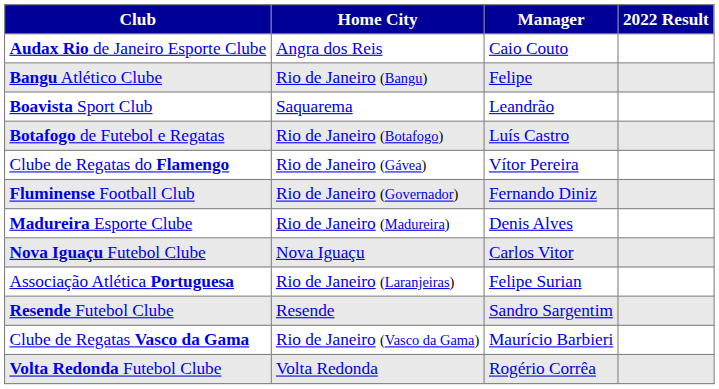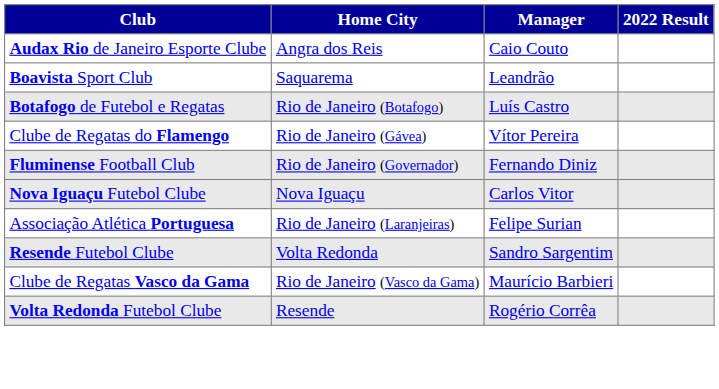 <table class="toccolours" border="1" cellpadding="4" cellspacing="0" style="border-collapse: collapse; margin:0;">
 <tr>
 <th style="background: #009; color: #fff;">Club</th>
 <th style="background: #009; color: #fff;">Home City</th>
 <th style="background: #009; color: #fff;">Manager</th>
 <th style="background: #009; color: #fff;">2022 Result</th>
 </tr>
 <tr style="background:white; color:black">
 <td><a href='#'><strong>Audax Rio</strong> de Janeiro Esporte Clube</a></td>
 <td><a href='#'>Angra dos Reis</a></td>
 <td><a href='#'>Caio Couto</a></td>
-<td></td>
-</tr>
-<tr style="background:#e9e9e9; color:black">
-<td><a href='#'><strong>Bangu</strong> Atlético Clube</a></td>
-<td><a href='#'>Rio de Janeiro</a> <small>(<a href='#'>Bangu</a>)</small></td>
-<td><a href='#'>Felipe</a></td>
 <td></td>
 </tr>
 <tr style="background:white; color:black">
 <td><a href='#'><strong>Boavista</strong> Sport Club</a></td>
 <td><a href='#'>Saquarema</a></td>
 <td><a href='#'>Leandrão</a></td>
 <td></td>
 </tr>
 <tr style="background:#e9e9e9; color:black">
 <td><a href='#'><strong>Botafogo</strong> de Futebol e Regatas</a></td>
 <td><a href='#'>Rio de Janeiro</a> <small>(<a href='#'>Botafogo</a>)</small></td>
 <td><a href='#'>Luís Castro</a></td>
 <td></td>
 </tr>
 <tr style="background:white; color:black">
 <td><a href='#'>Clube de Regatas do <strong>Flamengo</strong></a></td>
 <td><a href='#'>Rio de Janeiro</a> <small>(<a href='#'>Gávea</a>)</small></td>
 <td><a href='#'>Vítor Pereira</a></td>
 <td></td>
 </tr>
 <tr style="background:#e9e9e9; color:black">
 <td><a href='#'><strong>Fluminense</strong> Football Club</a></td>
 <td><a href='#'>Rio de Janeiro</a> <small>(<a href='#'>Governador</a>)</small></td>
 <td><a href='#'>Fernando Diniz</a></td>
 <td></td>
 </tr>
-<tr style="background:white; color:black">
-<td><a href='#'><strong>Madureira</strong> Esporte Clube</a></td>
-<td><a href='#'>Rio de Janeiro</a> <small>(<a href='#'>Madureira</a>)</small></td>
-<td><a href='#'>Denis Alves</a></td>
-<td></td>
-</tr>
 <tr style="background:#e9e9e9; color:black">
 <td><a href='#'><strong>Nova Iguaçu</strong> Futebol Clube</a></td>
 <td><a href='#'>Nova Iguaçu</a></td>
 <td><a href='#'>Carlos Vitor</a></td>
 <td></td>
 </tr>
 <tr style="background:white; color:black">
 <td><a href='#'>Associação Atlética <strong>Portuguesa</strong></a></td>
 <td><a href='#'>Rio de Janeiro</a> <small>(<a href='#'>Laranjeiras</a>)</small></td>
 <td><a href='#'>Felipe Surian</a></td>
 <td></td>
 </tr>
 <tr style="background:#e9e9e9; color:black">
 <td><a href='#'><strong>Resende</strong> Futebol Clube</a></td>
-<td><a href='#'>Resende</a></td>
+<td><a href='#'>Volta Redonda</a></td>
 <td><a href='#'>Sandro Sargentim</a></td>
 <td></td>
 </tr>
 <tr style="background:white; color:black">
 <td><a href='#'>Clube de Regatas <strong>Vasco da Gama</strong></a></td>
 <td><a href='#'>Rio de Janeiro</a> <small>(<a href='#'>Vasco da Gama</a>)</small></td>
 <td><a href='#'>Maurício Barbieri</a></td>
 <td></td>
 </tr>
 <tr style="background:#e9e9e9; color:black">
 <td><a href='#'><strong>Volta Redonda</strong> Futebol Clube</a></td>
-<td><a href='#'>Volta Redonda</a></td>
+<td><a href='#'>Resende</a></td>
 <td><a href='#'>Rogério Corrêa</a></td>
 <td></td>
 </tr>
 </table>
